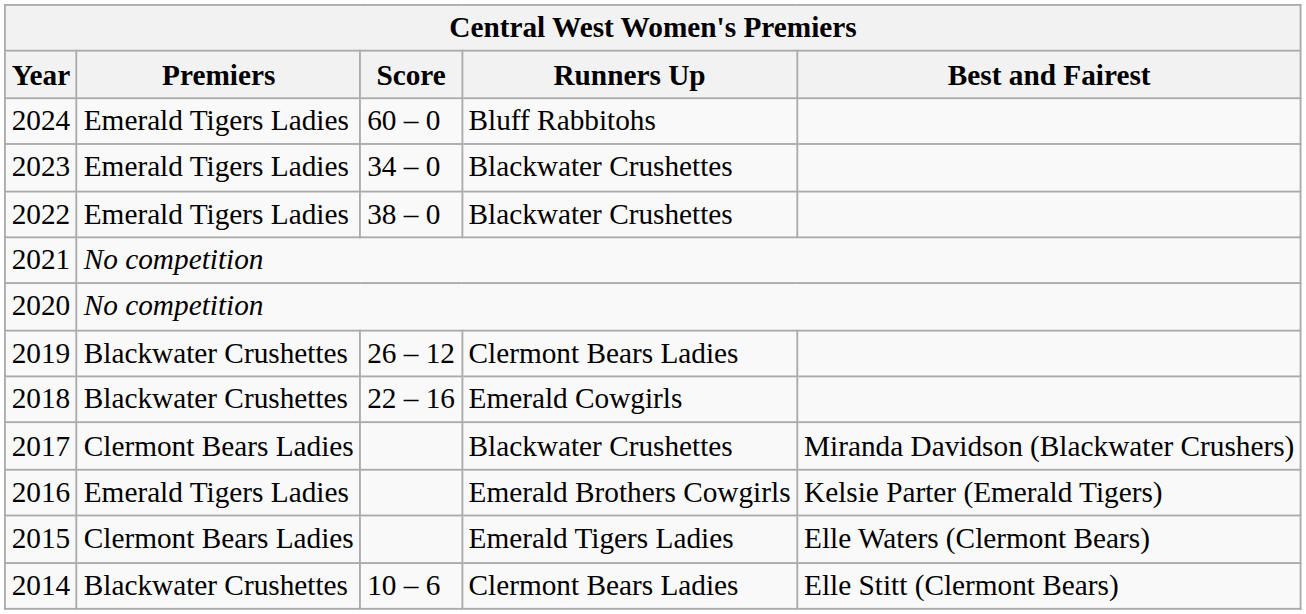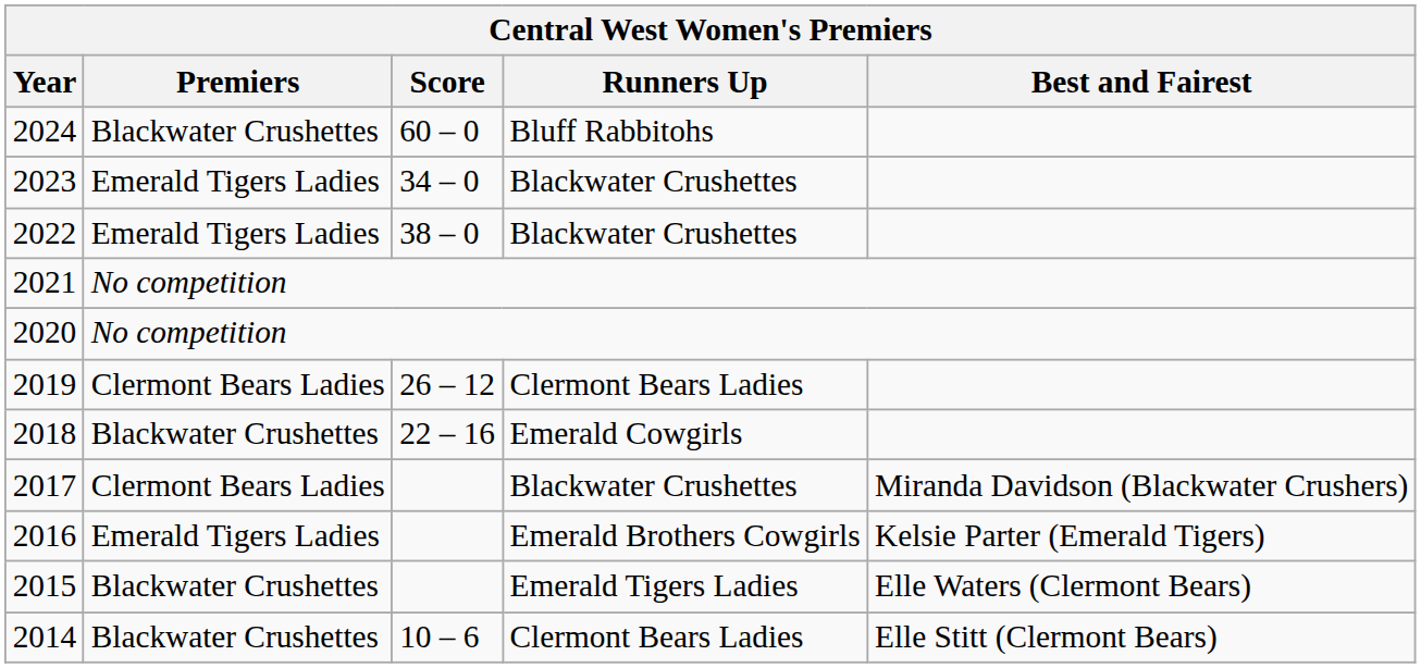 <table class="wikitable">
 <tr>
 <th colspan="5">Central West Women's Premiers</th>
 </tr>
 <tr>
 <th>Year</th>
 <th>Premiers</th>
 <th>Score</th>
 <th>Runners Up</th>
 <th>Best and Fairest</th>
 </tr>
 <tr>
 <td>2024</td>
-<td> Emerald Tigers Ladies</td>
+<td> Blackwater Crushettes</td>
 <td>60 – 0</td>
 <td> Bluff Rabbitohs</td>
 <td></td>
 </tr>
 <tr>
 <td>2023</td>
 <td> Emerald Tigers Ladies</td>
 <td>34 – 0</td>
 <td> Blackwater Crushettes</td>
 <td></td>
 </tr>
 <tr>
 <td>2022</td>
 <td> Emerald Tigers Ladies</td>
 <td>38 – 0</td>
 <td> Blackwater Crushettes</td>
 <td></td>
 </tr>
 <tr>
 <td>2021</td>
 <td colspan="4"><em>No competition</em></td>
 </tr>
 <tr>
 <td>2020</td>
 <td colspan="4"><em>No competition</em></td>
 </tr>
 <tr>
 <td>2019</td>
-<td> Blackwater Crushettes</td>
+<td> Clermont Bears Ladies</td>
 <td>26 – 12</td>
 <td> Clermont Bears Ladies</td>
 <td></td>
 </tr>
 <tr>
 <td>2018</td>
 <td> Blackwater Crushettes</td>
 <td>22 – 16</td>
 <td> Emerald Cowgirls</td>
 <td></td>
 </tr>
 <tr>
 <td>2017</td>
 <td> Clermont Bears Ladies</td>
 <td></td>
 <td> Blackwater Crushettes</td>
 <td>Miranda Davidson (Blackwater Crushers)</td>
 </tr>
 <tr>
 <td>2016</td>
 <td> Emerald Tigers Ladies</td>
 <td></td>
 <td> Emerald Brothers Cowgirls</td>
 <td>Kelsie Parter (Emerald Tigers)</td>
 </tr>
 <tr>
 <td>2015</td>
-<td> Clermont Bears Ladies</td>
+<td> Blackwater Crushettes</td>
 <td></td>
 <td> Emerald Tigers Ladies</td>
 <td>Elle Waters (Clermont Bears)</td>
 </tr>
 <tr>
 <td>2014</td>
 <td> Blackwater Crushettes</td>
 <td>10 – 6</td>
 <td> Clermont Bears Ladies</td>
 <td>Elle Stitt (Clermont Bears)</td>
 </tr>
 </table>
